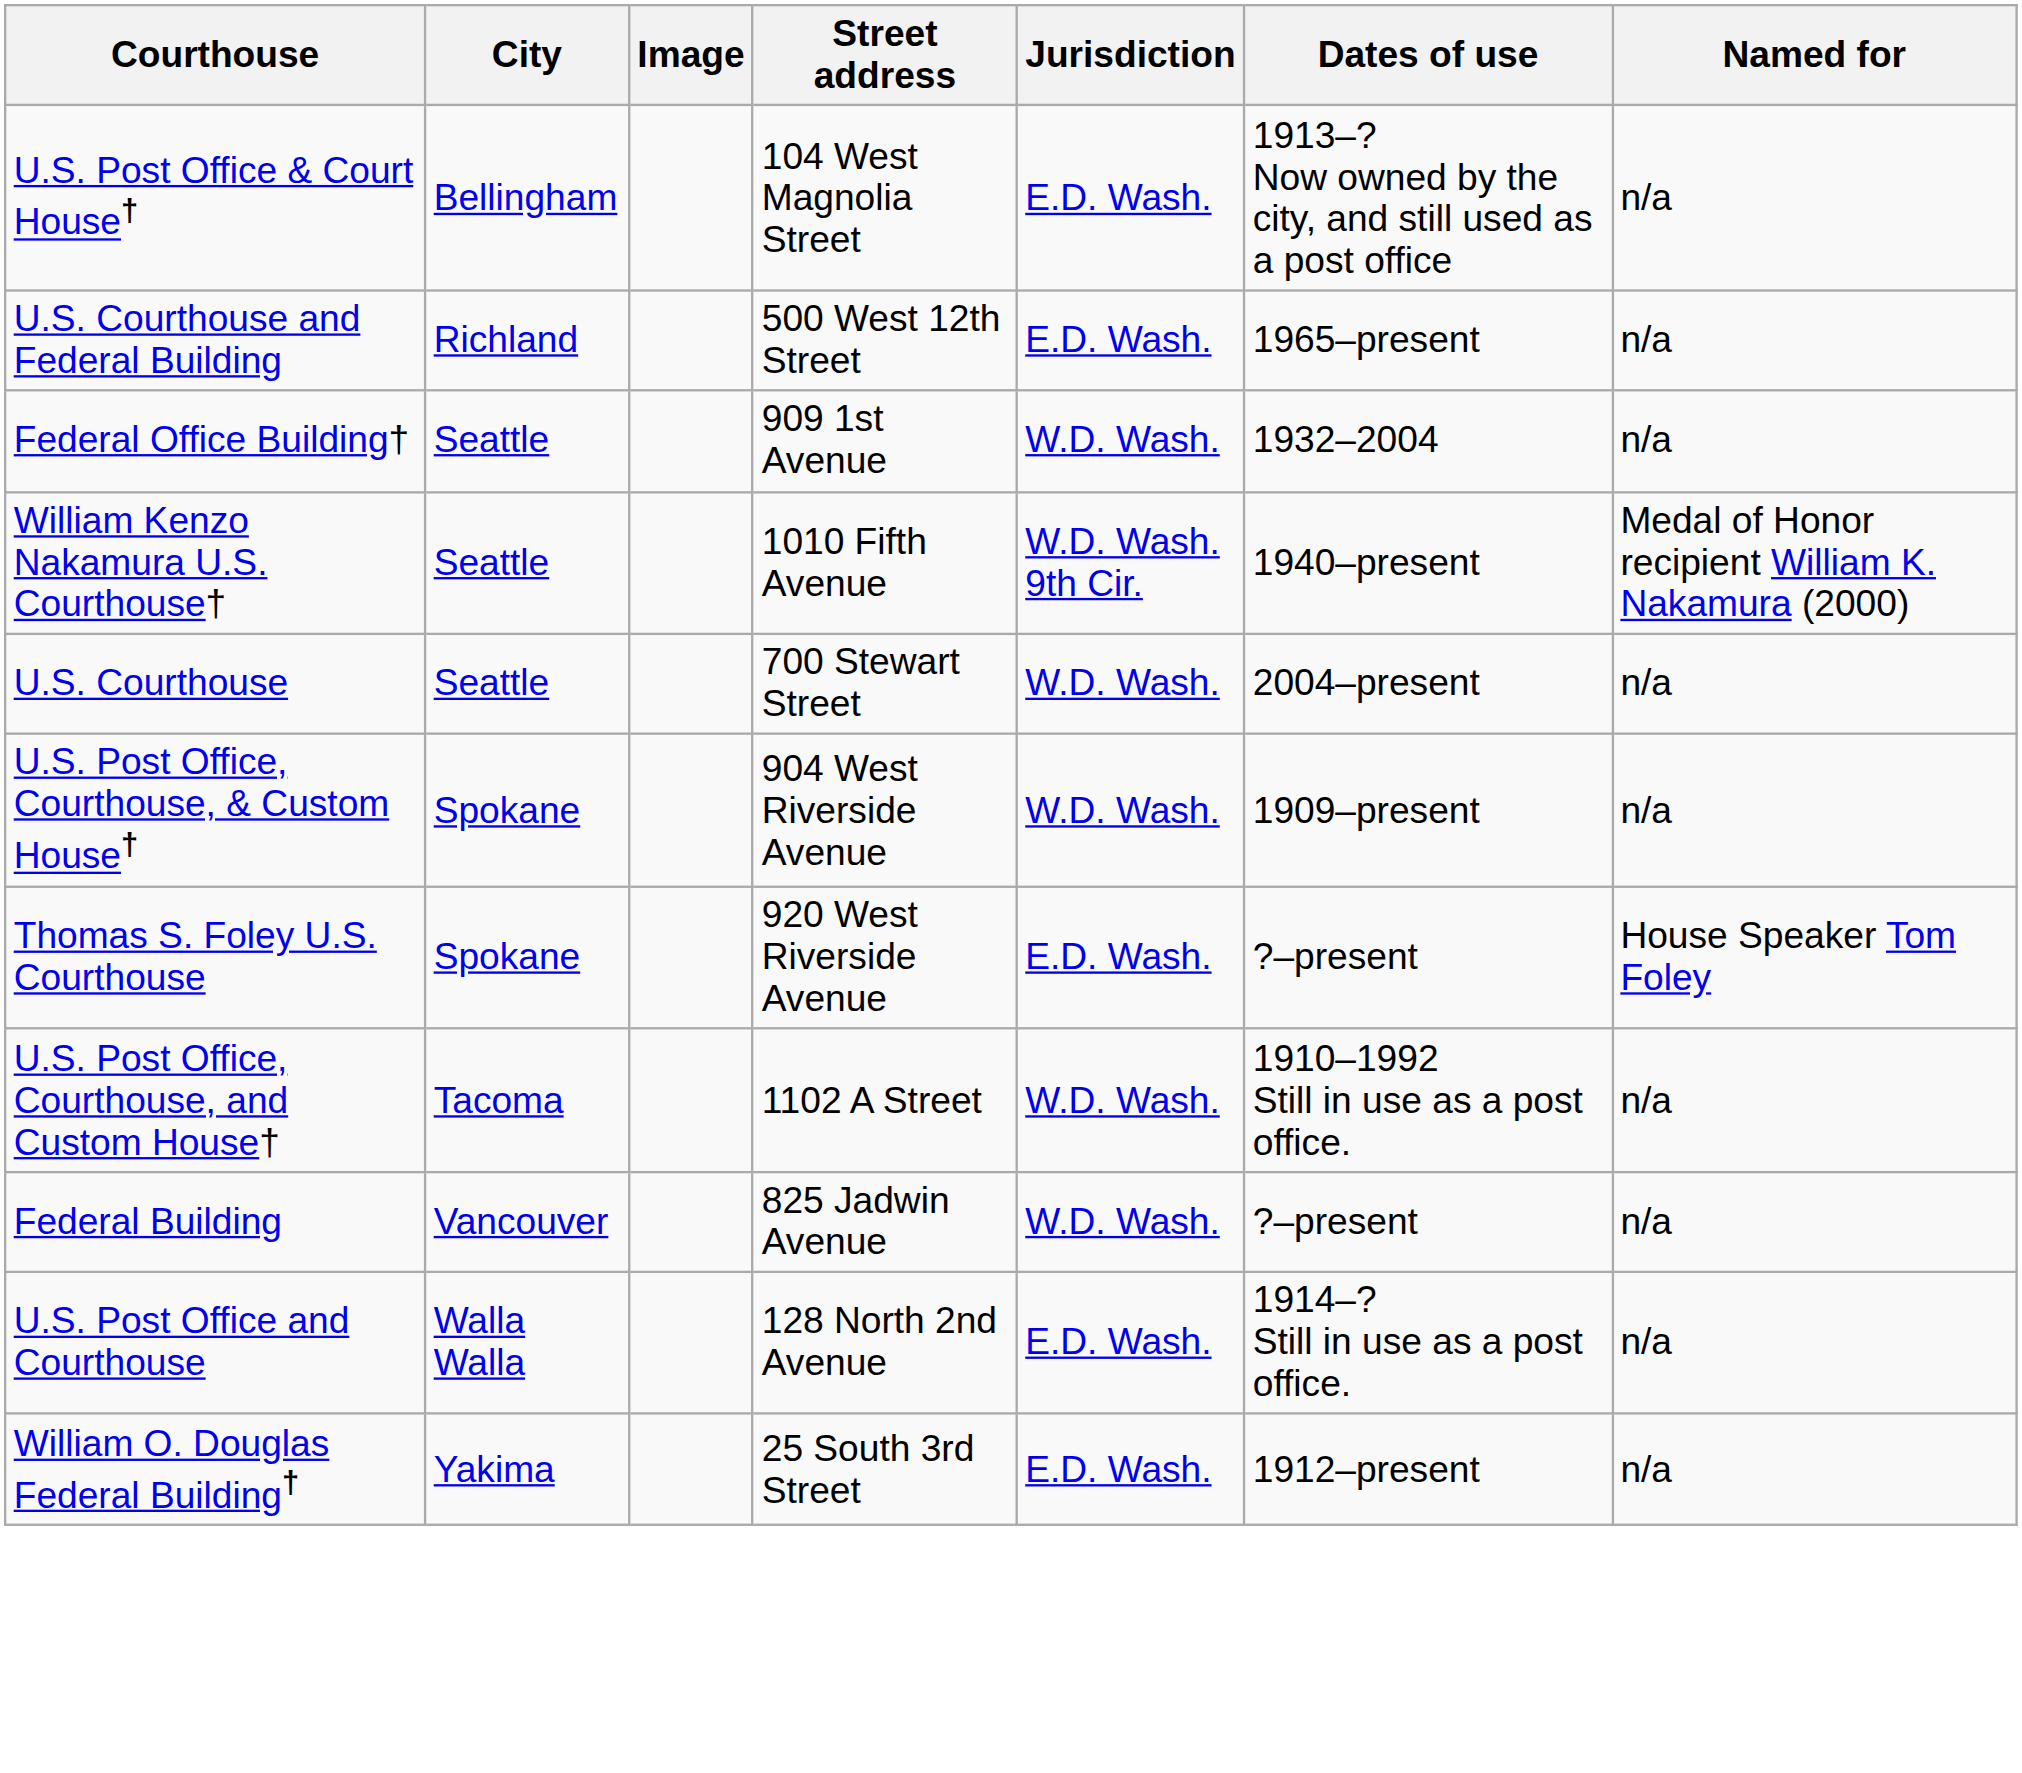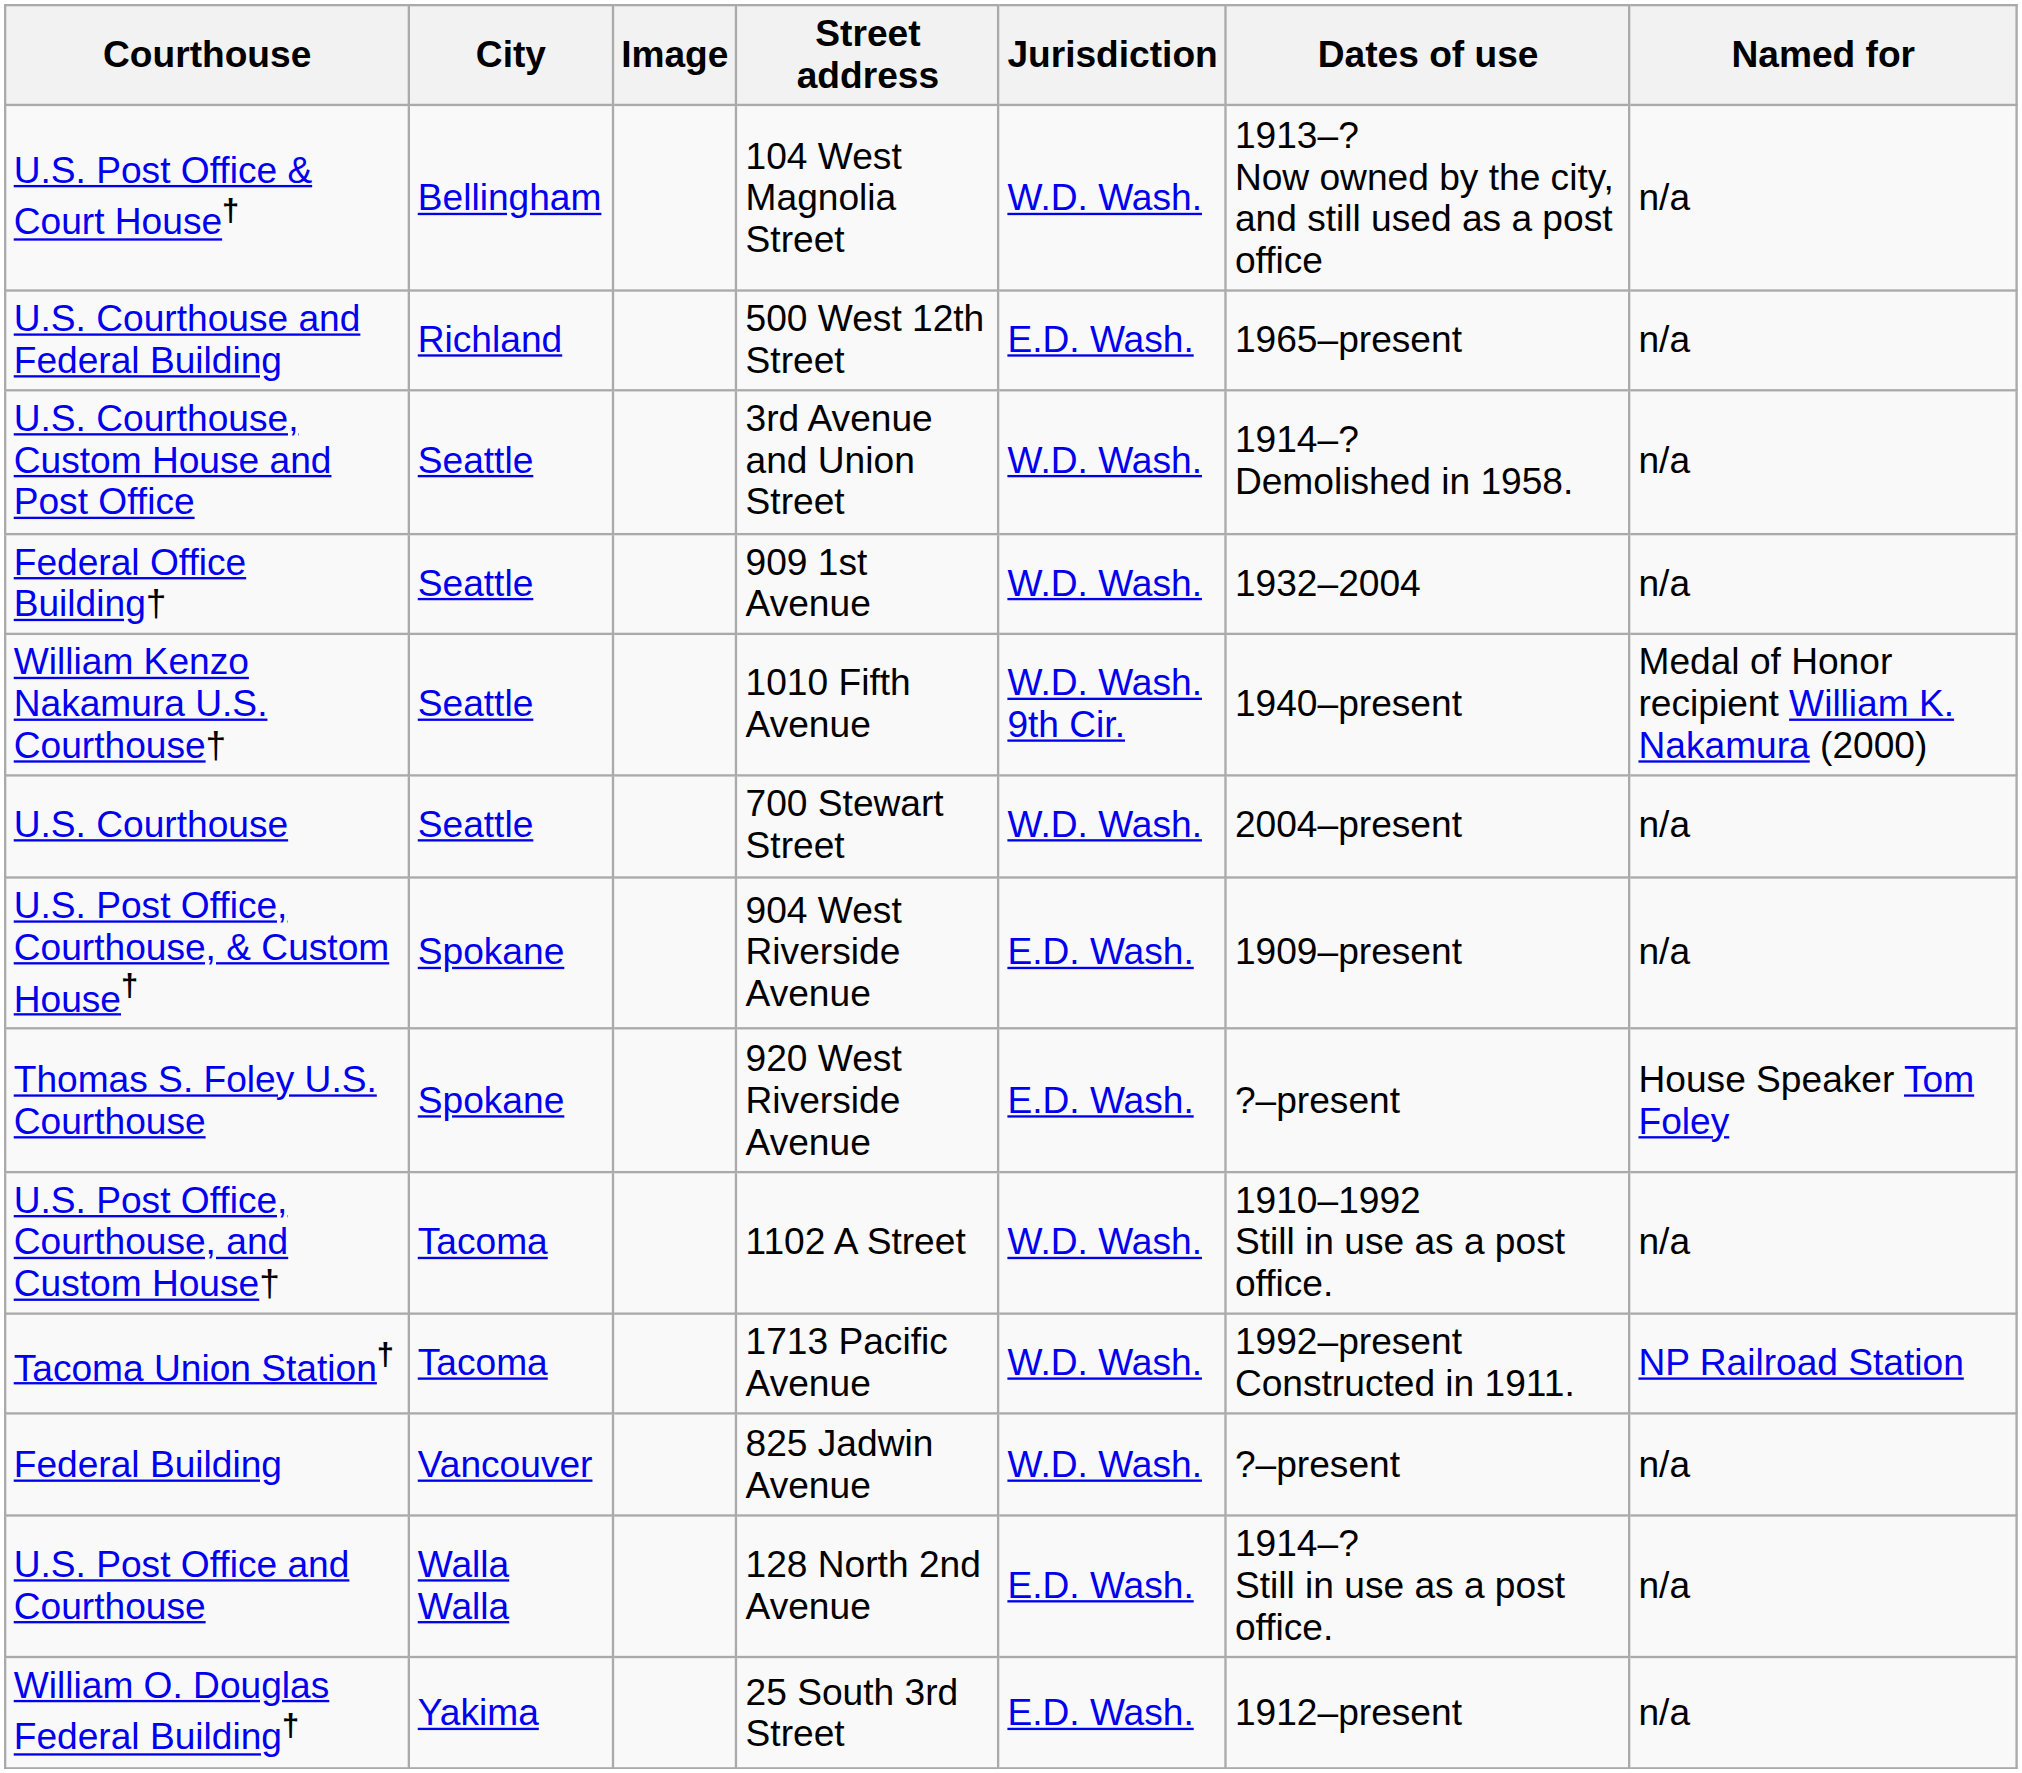 <table class="wikitable sortable sticky-header sort-under">
 <tr>
 <th>Courthouse</th>
 <th>City</th>
 <th>Image</th>
 <th>Street address</th>
 <th>Jurisdiction</th>
 <th>Dates of use</th>
 <th>Named for</th>
 </tr>
 <tr>
 <td><a href='#'>U.S. Post Office & Court House</a><strong><sup>†</sup></strong></td>
 <td><a href='#'>Bellingham</a></td>
 <td></td>
 <td>104 West Magnolia Street</td>
-<td><a href='#'>E.D. Wash.</a></td>
+<td><a href='#'>W.D. Wash.</a></td>
 <td>1913–?<br>Now owned by the city, and still used as a post office</td>
 <td>n/a</td>
 </tr>
 <tr>
 <td><a href='#'>U.S. Courthouse and Federal Building</a></td>
 <td><a href='#'>Richland</a></td>
 <td></td>
 <td>500 West 12th Street</td>
 <td><a href='#'>E.D. Wash.</a></td>
 <td>1965–present</td>
+<td>n/a</td>
+</tr>
+<tr>
+<td><a href='#'>U.S. Courthouse, Custom House and Post Office</a></td>
+<td><a href='#'>Seattle</a></td>
+<td></td>
+<td>3rd Avenue and Union Street</td>
+<td><a href='#'>W.D. Wash.</a></td>
+<td>1914–?<br>Demolished in 1958.</td>
 <td>n/a</td>
 </tr>
 <tr>
 <td><a href='#'>Federal Office Building</a>†</td>
 <td><a href='#'>Seattle</a></td>
 <td></td>
 <td>909 1st Avenue</td>
 <td><a href='#'>W.D. Wash.</a></td>
 <td>1932–2004</td>
 <td>n/a</td>
 </tr>
 <tr>
 <td><a href='#'>William Kenzo Nakamura U.S. Courthouse</a>†</td>
 <td><a href='#'>Seattle</a></td>
 <td></td>
 <td>1010 Fifth Avenue</td>
 <td><a href='#'>W.D. Wash.</a><br><a href='#'>9th Cir.</a></td>
 <td>1940–present</td>
 <td>Medal of Honor recipient <a href='#'>William K. Nakamura</a> (2000)</td>
 </tr>
 <tr>
 <td><a href='#'>U.S. Courthouse</a></td>
 <td><a href='#'>Seattle</a></td>
 <td></td>
 <td>700 Stewart Street</td>
 <td><a href='#'>W.D. Wash.</a></td>
 <td>2004–present</td>
 <td>n/a</td>
 </tr>
 <tr>
 <td><a href='#'>U.S. Post Office, Courthouse, & Custom House</a><strong><sup>†</sup></strong></td>
 <td><a href='#'>Spokane</a></td>
 <td></td>
 <td>904 West Riverside Avenue</td>
-<td><a href='#'>W.D. Wash.</a></td>
+<td><a href='#'>E.D. Wash.</a></td>
 <td>1909–present</td>
 <td>n/a</td>
 </tr>
 <tr>
 <td><a href='#'>Thomas S. Foley U.S. Courthouse</a></td>
 <td><a href='#'>Spokane</a></td>
 <td></td>
 <td>920 West Riverside Avenue</td>
 <td><a href='#'>E.D. Wash.</a></td>
 <td>?–present</td>
 <td>House Speaker <a href='#'>Tom Foley</a></td>
 </tr>
 <tr>
 <td><a href='#'>U.S. Post Office, Courthouse, and Custom House</a>†</td>
 <td><a href='#'>Tacoma</a></td>
 <td></td>
 <td>1102 A Street</td>
 <td><a href='#'>W.D. Wash.</a></td>
 <td>1910–1992<br>Still in use as a post office.</td>
 <td>n/a</td>
+</tr>
+<tr>
+<td><a href='#'>Tacoma Union Station</a><strong><sup>†</sup></strong></td>
+<td><a href='#'>Tacoma</a></td>
+<td></td>
+<td>1713 Pacific Avenue</td>
+<td><a href='#'>W.D. Wash.</a></td>
+<td>1992–present<br>Constructed in 1911.</td>
+<td><a href='#'>NP Railroad Station</a></td>
 </tr>
 <tr>
 <td><a href='#'>Federal Building</a></td>
 <td><a href='#'>Vancouver</a></td>
 <td></td>
 <td>825 Jadwin Avenue</td>
 <td><a href='#'>W.D. Wash.</a></td>
 <td>?–present</td>
 <td>n/a</td>
 </tr>
 <tr>
 <td><a href='#'>U.S. Post Office and Courthouse</a></td>
 <td><a href='#'>Walla Walla</a></td>
 <td></td>
 <td>128 North 2nd Avenue</td>
 <td><a href='#'>E.D. Wash.</a></td>
 <td>1914–?<br>Still in use as a post office.</td>
 <td>n/a</td>
 </tr>
 <tr>
 <td><a href='#'>William O. Douglas Federal Building</a><strong><sup>†</sup></strong></td>
 <td><a href='#'>Yakima</a></td>
 <td></td>
 <td>25 South 3rd Street</td>
 <td><a href='#'>E.D. Wash.</a></td>
 <td>1912–present</td>
 <td>n/a</td>
 </tr>
 </table>
